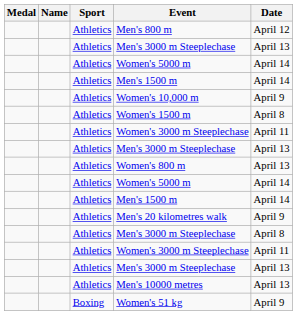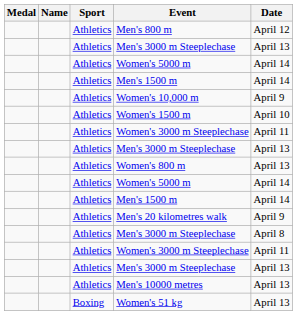 <table class="wikitable sortable">
 <tr>
 <th>Medal</th>
 <th>Name</th>
 <th>Sport</th>
 <th>Event</th>
 <th>Date</th>
 </tr>
 <tr>
 <td></td>
 <td></td>
 <td><a href='#'>Athletics</a></td>
 <td><a href='#'>Men's 800 m</a></td>
 <td>April 12</td>
 </tr>
 <tr>
 <td></td>
 <td></td>
 <td><a href='#'>Athletics</a></td>
 <td><a href='#'>Men's 3000 m Steeplechase</a></td>
 <td>April 13</td>
 </tr>
 <tr>
 <td></td>
 <td></td>
 <td><a href='#'>Athletics</a></td>
 <td><a href='#'>Women's 5000 m</a></td>
 <td>April 14</td>
 </tr>
 <tr>
 <td></td>
 <td></td>
 <td><a href='#'>Athletics</a></td>
 <td><a href='#'>Men's 1500 m</a></td>
 <td>April 14</td>
 </tr>
 <tr>
 <td></td>
 <td></td>
 <td><a href='#'>Athletics</a></td>
 <td><a href='#'>Women's 10,000 m</a></td>
 <td>April 9</td>
 </tr>
 <tr>
 <td></td>
 <td></td>
 <td><a href='#'>Athletics</a></td>
 <td><a href='#'>Women's 1500 m</a></td>
-<td>April 8</td>
+<td>April 10</td>
 </tr>
 <tr>
 <td></td>
 <td></td>
 <td><a href='#'>Athletics</a></td>
 <td><a href='#'>Women's 3000 m Steeplechase</a></td>
 <td>April 11</td>
 </tr>
 <tr>
 <td></td>
 <td></td>
 <td><a href='#'>Athletics</a></td>
 <td><a href='#'>Men's 3000 m Steeplechase</a></td>
 <td>April 13</td>
 </tr>
 <tr>
 <td></td>
 <td></td>
 <td><a href='#'>Athletics</a></td>
 <td><a href='#'>Women's 800 m</a></td>
 <td>April 13</td>
 </tr>
 <tr>
 <td></td>
 <td></td>
 <td><a href='#'>Athletics</a></td>
 <td><a href='#'>Women's 5000 m</a></td>
 <td>April 14</td>
 </tr>
 <tr>
 <td></td>
 <td></td>
 <td><a href='#'>Athletics</a></td>
 <td><a href='#'>Men's 1500 m</a></td>
 <td>April 14</td>
 </tr>
 <tr>
 <td></td>
 <td></td>
 <td><a href='#'>Athletics</a></td>
 <td><a href='#'>Men's 20 kilometres walk</a></td>
 <td>April 9</td>
 </tr>
 <tr>
 <td></td>
 <td></td>
 <td><a href='#'>Athletics</a></td>
 <td><a href='#'>Men's 3000 m Steeplechase</a></td>
 <td>April 8</td>
 </tr>
 <tr>
 <td></td>
 <td></td>
 <td><a href='#'>Athletics</a></td>
 <td><a href='#'>Women's 3000 m Steeplechase</a></td>
 <td>April 11</td>
 </tr>
 <tr>
 <td></td>
 <td></td>
 <td><a href='#'>Athletics</a></td>
 <td><a href='#'>Men's 3000 m Steeplechase</a></td>
 <td>April 13</td>
 </tr>
 <tr>
 <td></td>
 <td></td>
 <td><a href='#'>Athletics</a></td>
 <td><a href='#'>Men's 10000 metres</a></td>
 <td>April 13</td>
 </tr>
 <tr>
 <td></td>
 <td></td>
 <td><a href='#'>Boxing</a></td>
 <td><a href='#'>Women's 51 kg</a></td>
-<td>April 9</td>
+<td>April 13</td>
 </tr>
 </table>
